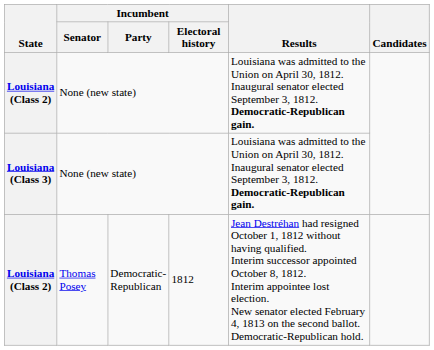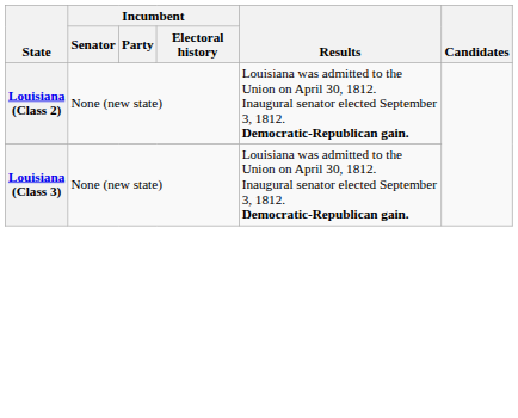 <table class=wikitable>
 <tr valign=bottom>
 <th rowspan=2>State</th>
 <th colspan=3>Incumbent</th>
 <th rowspan=2>Results</th>
 <th rowspan=2>Candidates</th>
 </tr>
 <tr>
 <th>Senator</th>
 <th>Party</th>
 <th>Electoral history</th>
 </tr>
 <tr>
 <th><a href='#'>Louisiana</a><br>(Class 2)</th>
 <td colspan=3>None (new state)</td>
 <td>Louisiana was admitted to the Union on April 30, 1812.<br>Inaugural senator elected September 3, 1812.<br><strong>Democratic-Republican gain.</strong></td>
 <td rowspan=2 nowrap></td>
 </tr>
 <tr>
 <th><a href='#'>Louisiana</a><br>(Class 3)</th>
 <td colspan=3>None (new state)</td>
 <td>Louisiana was admitted to the Union on April 30, 1812.<br>Inaugural senator elected September 3, 1812.<br><strong>Democratic-Republican gain.</strong></td>
 </tr>
-<tr>
-<th><a href='#'>Louisiana</a><br>(Class 2)</th>
-<td><a href='#'>Thomas Posey</a></td>
-<td>Democratic-<br>Republican</td>
-<td>1812 </td>
-<td><a href='#'>Jean Destréhan</a> had resigned October 1, 1812 without having qualified.<br>Interim successor appointed October 8, 1812.<br>Interim appointee lost election.<br>New senator elected February 4, 1813 on the second ballot.<br>Democratic-Republican hold.</td>
-<td nowrap></td>
-</tr>
 </table>
